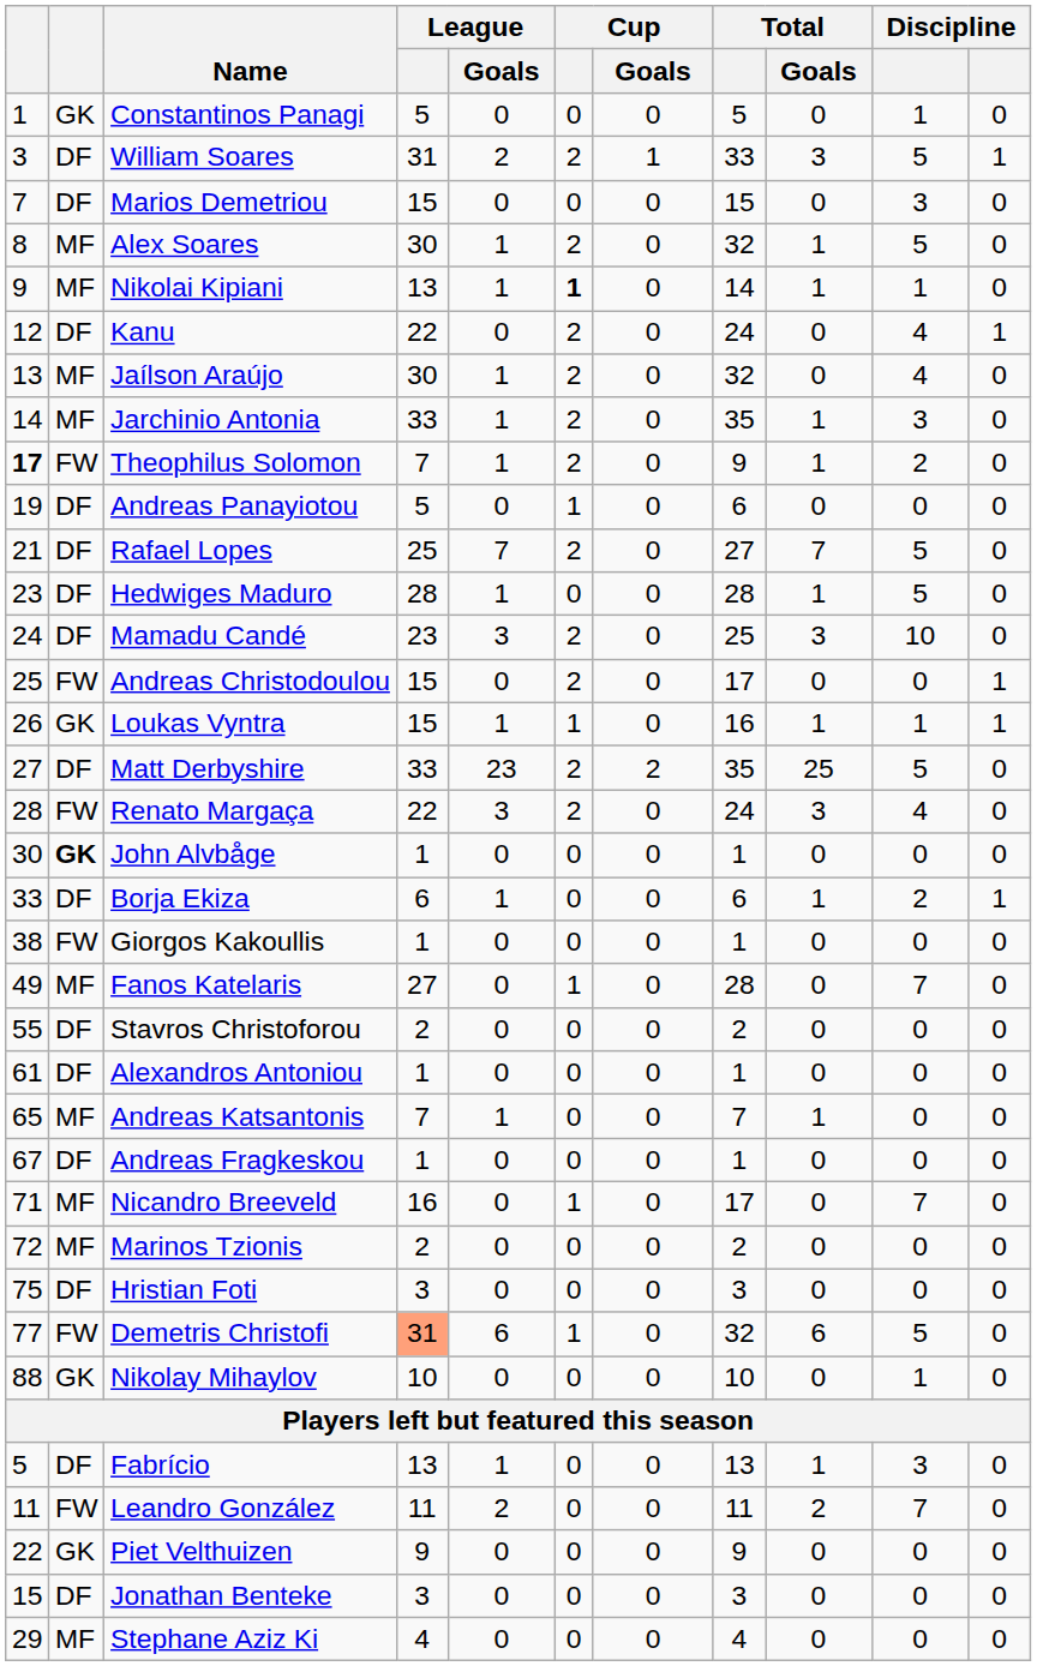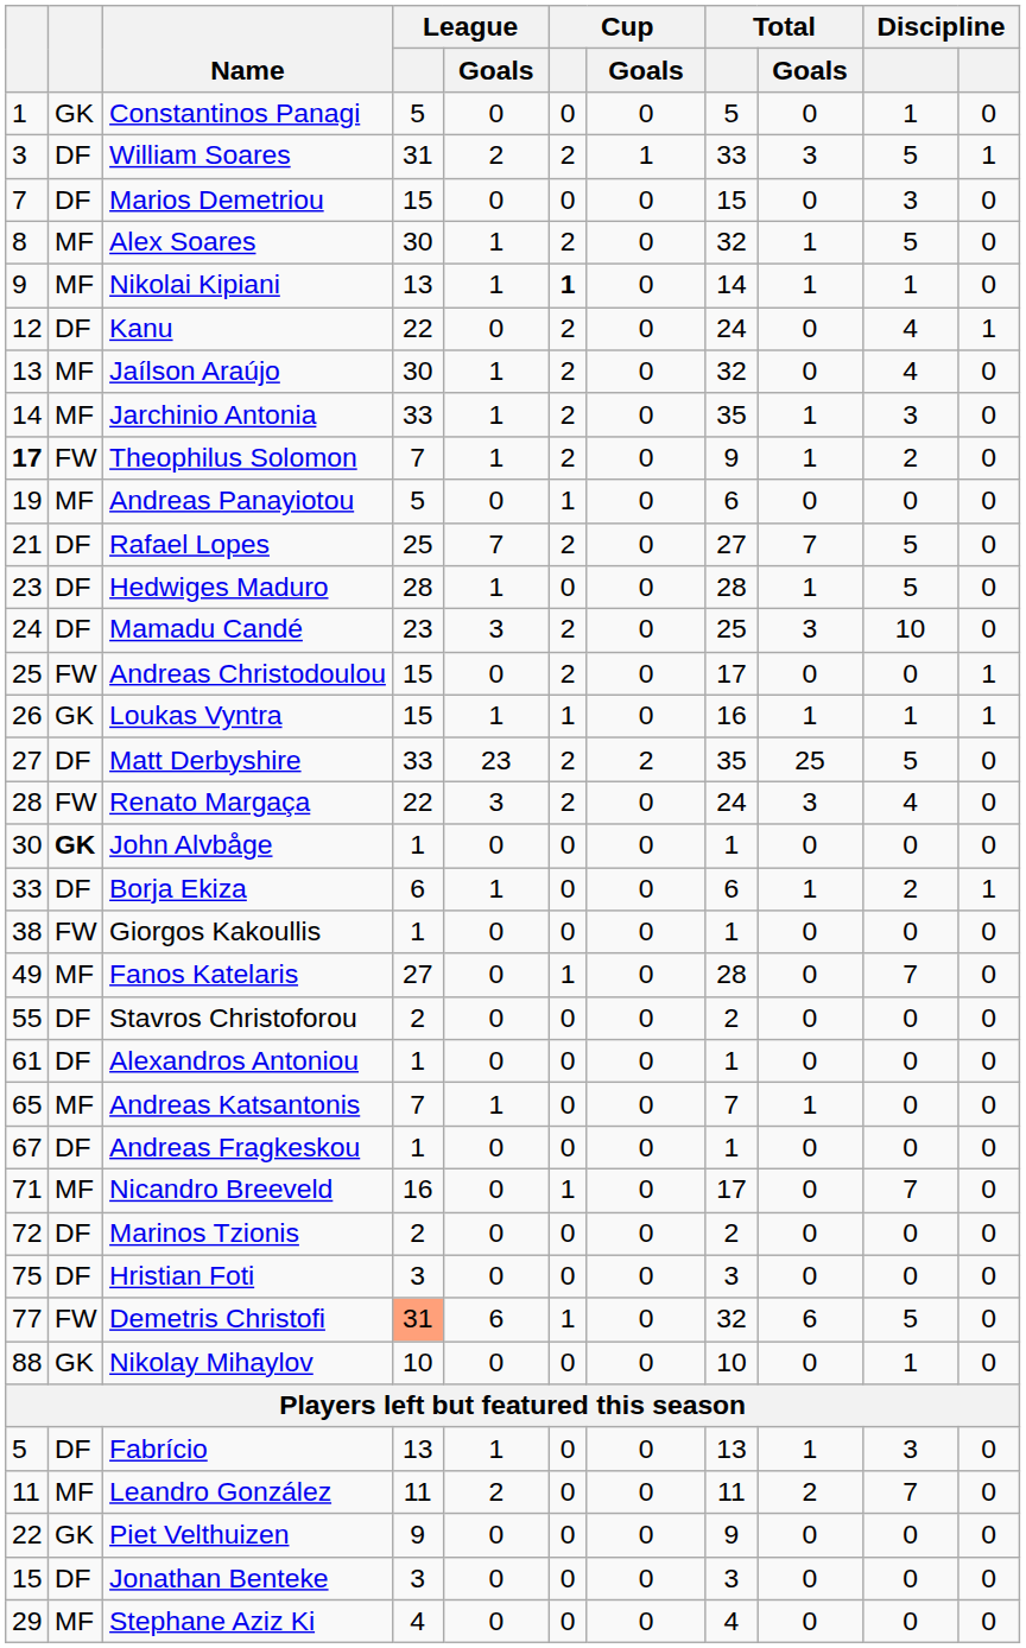 <table class="sortable wikitable mw-datatable plainrowheaders" style="text-align: center">
 <tr>
 <th rowspan="2"></th>
 <th rowspan="2"></th>
 <th rowspan="2" valign="bottom">Name</th>
 <th colspan="2" width="85">League</th>
 <th colspan="2" width="85">Cup</th>
 <th colspan="2" width="85">Total</th>
 <th colspan="2" width="85">Discipline</th>
 </tr>
 <tr>
 <th></th>
 <th>Goals</th>
 <th></th>
 <th>Goals</th>
 <th></th>
 <th>Goals</th>
 <th></th>
 <th></th>
 </tr>
 <tr>
 <td align="left">1</td>
 <td align="left">GK</td>
 <td align="left"> <a href='#'>Constantinos Panagi</a></td>
 <td>5</td>
 <td>0</td>
 <td>0</td>
 <td>0</td>
 <td>5</td>
 <td>0</td>
 <td>1</td>
 <td>0</td>
 </tr>
 <tr>
 <td align="left">3</td>
 <td align="left">DF</td>
 <td align="left"> <a href='#'>William Soares</a></td>
 <td>31</td>
 <td>2</td>
 <td>2</td>
 <td>1</td>
 <td>33</td>
 <td>3</td>
 <td>5</td>
 <td>1</td>
 </tr>
 <tr>
 <td align="left">7</td>
 <td align="left">DF</td>
 <td align="left"> <a href='#'>Marios Demetriou</a></td>
 <td>15</td>
 <td>0</td>
 <td>0</td>
 <td>0</td>
 <td>15</td>
 <td>0</td>
 <td>3</td>
 <td>0</td>
 </tr>
 <tr>
 <td align="left">8</td>
 <td align="left">MF</td>
 <td align="left"> <a href='#'>Alex Soares</a></td>
 <td>30</td>
 <td>1</td>
 <td>2</td>
 <td>0</td>
 <td>32</td>
 <td>1</td>
 <td>5</td>
 <td>0</td>
 </tr>
 <tr>
 <td align="left">9</td>
 <td align="left">MF</td>
 <td align="left"> <a href='#'>Nikolai Kipiani</a></td>
 <td>13</td>
 <td>1</td>
 <td><strong>1</strong></td>
 <td>0</td>
 <td>14</td>
 <td>1</td>
 <td>1</td>
 <td>0</td>
 </tr>
 <tr>
 <td align="left">12</td>
 <td align="left">DF</td>
 <td align="left"> <a href='#'>Kanu</a></td>
 <td>22</td>
 <td>0</td>
 <td>2</td>
 <td>0</td>
 <td>24</td>
 <td>0</td>
 <td>4</td>
 <td>1</td>
 </tr>
 <tr>
 <td align="left">13</td>
 <td align="left">MF</td>
 <td align="left"> <a href='#'>Jaílson Araújo</a></td>
 <td>30</td>
 <td>1</td>
 <td>2</td>
 <td>0</td>
 <td>32</td>
 <td>0</td>
 <td>4</td>
 <td>0</td>
 </tr>
 <tr>
 <td align="left">14</td>
 <td align="left">MF</td>
 <td align="left"> <a href='#'>Jarchinio Antonia</a></td>
 <td>33</td>
 <td>1</td>
 <td>2</td>
 <td>0</td>
 <td>35</td>
 <td>1</td>
 <td>3</td>
 <td>0</td>
 </tr>
 <tr>
 <td align="left"><strong>17</strong></td>
 <td align="left">FW</td>
 <td align="left"> <a href='#'>Theophilus Solomon</a></td>
 <td>7</td>
 <td>1</td>
 <td>2</td>
 <td>0</td>
 <td>9</td>
 <td>1</td>
 <td>2</td>
 <td>0</td>
 </tr>
 <tr>
 <td align="left">19</td>
-<td align="left">DF</td>
+<td align="left">MF</td>
 <td align="left"> <a href='#'>Andreas Panayiotou</a></td>
 <td>5</td>
 <td>0</td>
 <td>1</td>
 <td>0</td>
 <td>6</td>
 <td>0</td>
 <td>0</td>
 <td>0</td>
 </tr>
 <tr>
 <td align="left">21</td>
 <td align="left">DF</td>
 <td align="left"> <a href='#'>Rafael Lopes</a></td>
 <td>25</td>
 <td>7</td>
 <td>2</td>
 <td>0</td>
 <td>27</td>
 <td>7</td>
 <td>5</td>
 <td>0</td>
 </tr>
 <tr>
 <td align="left">23</td>
 <td align="left">DF</td>
 <td align="left"> <a href='#'>Hedwiges Maduro</a></td>
 <td>28</td>
 <td>1</td>
 <td>0</td>
 <td>0</td>
 <td>28</td>
 <td>1</td>
 <td>5</td>
 <td>0</td>
 </tr>
 <tr>
 <td align="left">24</td>
 <td align="left">DF</td>
 <td align="left"> <a href='#'>Mamadu Candé</a></td>
 <td>23</td>
 <td>3</td>
 <td>2</td>
 <td>0</td>
 <td>25</td>
 <td>3</td>
 <td>10</td>
 <td>0</td>
 </tr>
 <tr>
 <td align="left">25</td>
 <td align="left">FW</td>
 <td align="left"> <a href='#'>Andreas Christodoulou</a></td>
 <td>15</td>
 <td>0</td>
 <td>2</td>
 <td>0</td>
 <td>17</td>
 <td>0</td>
 <td>0</td>
 <td>1</td>
 </tr>
 <tr>
 <td align="left">26</td>
 <td align="left">GK</td>
 <td align="left"> <a href='#'>Loukas Vyntra</a></td>
 <td>15</td>
 <td>1</td>
 <td>1</td>
 <td>0</td>
 <td>16</td>
 <td>1</td>
 <td>1</td>
 <td>1</td>
 </tr>
 <tr>
 <td align="left">27</td>
 <td align="left">DF</td>
 <td align="left"> <a href='#'>Matt Derbyshire</a></td>
 <td>33</td>
 <td>23</td>
 <td>2</td>
 <td>2</td>
 <td>35</td>
 <td>25</td>
 <td>5</td>
 <td>0</td>
 </tr>
 <tr>
 <td align="left">28</td>
 <td align="left">FW</td>
 <td align="left"> <a href='#'>Renato Margaça</a></td>
 <td>22</td>
 <td>3</td>
 <td>2</td>
 <td>0</td>
 <td>24</td>
 <td>3</td>
 <td>4</td>
 <td>0</td>
 </tr>
 <tr>
 <td align="left">30</td>
 <td align="left"><strong>GK</strong></td>
 <td align="left"> <a href='#'>John Alvbåge</a></td>
 <td>1</td>
 <td>0</td>
 <td>0</td>
 <td>0</td>
 <td>1</td>
 <td>0</td>
 <td>0</td>
 <td>0</td>
 </tr>
 <tr>
 <td align="left">33</td>
 <td align="left">DF</td>
 <td align="left"> <a href='#'>Borja Ekiza</a></td>
 <td>6</td>
 <td>1</td>
 <td>0</td>
 <td>0</td>
 <td>6</td>
 <td>1</td>
 <td>2</td>
 <td>1</td>
 </tr>
 <tr>
 <td align="left">38</td>
 <td align="left">FW</td>
 <td align="left"> Giorgos Kakoullis</td>
 <td>1</td>
 <td>0</td>
 <td>0</td>
 <td>0</td>
 <td>1</td>
 <td>0</td>
 <td>0</td>
 <td>0</td>
 </tr>
 <tr>
 <td align="left">49</td>
 <td align="left">MF</td>
 <td align="left"> <a href='#'>Fanos Katelaris</a></td>
 <td>27</td>
 <td>0</td>
 <td>1</td>
 <td>0</td>
 <td>28</td>
 <td>0</td>
 <td>7</td>
 <td>0</td>
 </tr>
 <tr>
 <td align="left">55</td>
 <td align="left">DF</td>
 <td align="left"> Stavros Christoforou</td>
 <td>2</td>
 <td>0</td>
 <td>0</td>
 <td>0</td>
 <td>2</td>
 <td>0</td>
 <td>0</td>
 <td>0</td>
 </tr>
 <tr>
 <td align="left">61</td>
 <td align="left">DF</td>
 <td align="left"> <a href='#'>Alexandros Antoniou</a></td>
 <td>1</td>
 <td>0</td>
 <td>0</td>
 <td>0</td>
 <td>1</td>
 <td>0</td>
 <td>0</td>
 <td>0</td>
 </tr>
 <tr>
 <td align="left">65</td>
 <td align="left">MF</td>
 <td align="left"> <a href='#'>Andreas Katsantonis</a></td>
 <td>7</td>
 <td>1</td>
 <td>0</td>
 <td>0</td>
 <td>7</td>
 <td>1</td>
 <td>0</td>
 <td>0</td>
 </tr>
 <tr>
 <td align="left">67</td>
 <td align="left">DF</td>
 <td align="left"> <a href='#'>Andreas Fragkeskou</a></td>
 <td>1</td>
 <td>0</td>
 <td>0</td>
 <td>0</td>
 <td>1</td>
 <td>0</td>
 <td>0</td>
 <td>0</td>
 </tr>
 <tr>
 <td align="left">71</td>
 <td align="left">MF</td>
 <td align="left"> <a href='#'>Nicandro Breeveld</a></td>
 <td>16</td>
 <td>0</td>
 <td>1</td>
 <td>0</td>
 <td>17</td>
 <td>0</td>
 <td>7</td>
 <td>0</td>
 </tr>
 <tr>
 <td align="left">72</td>
-<td align="left">MF</td>
+<td align="left">DF</td>
 <td align="left"> <a href='#'>Marinos Tzionis</a></td>
 <td>2</td>
 <td>0</td>
 <td>0</td>
 <td>0</td>
 <td>2</td>
 <td>0</td>
 <td>0</td>
 <td>0</td>
 </tr>
 <tr>
 <td align="left">75</td>
 <td align="left">DF</td>
 <td align="left"> <a href='#'>Hristian Foti</a></td>
 <td>3</td>
 <td>0</td>
 <td>0</td>
 <td>0</td>
 <td>3</td>
 <td>0</td>
 <td>0</td>
 <td>0</td>
 </tr>
 <tr>
 <td align="left">77</td>
 <td align="left">FW</td>
 <td align="left"> <a href='#'>Demetris Christofi</a></td>
 <td style="background: lightsalmon;">31</td>
 <td>6</td>
 <td>1</td>
 <td>0</td>
 <td>32</td>
 <td>6</td>
 <td>5</td>
 <td>0</td>
 </tr>
 <tr>
 <td align="left">88</td>
 <td align="left">GK</td>
 <td align="left"> <a href='#'>Nikolay Mihaylov</a></td>
 <td>10</td>
 <td>0</td>
 <td>0</td>
 <td>0</td>
 <td>10</td>
 <td>0</td>
 <td>1</td>
 <td>0</td>
 </tr>
 <tr>
 <th colspan="11">Players left but featured this season</th>
 </tr>
 <tr>
 <td align="left">5</td>
 <td align="left">DF</td>
 <td align="left"> <a href='#'>Fabrício</a></td>
 <td>13</td>
 <td>1</td>
 <td>0</td>
 <td>0</td>
 <td>13</td>
 <td>1</td>
 <td>3</td>
 <td>0</td>
 </tr>
 <tr>
 <td align="left">11</td>
-<td align="left">FW</td>
+<td align="left">MF</td>
 <td align="left"> <a href='#'>Leandro González</a></td>
 <td>11</td>
 <td>2</td>
 <td>0</td>
 <td>0</td>
 <td>11</td>
 <td>2</td>
 <td>7</td>
 <td>0</td>
 </tr>
 <tr>
 <td align="left">22</td>
 <td align="left">GK</td>
 <td align="left"> <a href='#'>Piet Velthuizen</a></td>
 <td>9</td>
 <td>0</td>
 <td>0</td>
 <td>0</td>
 <td>9</td>
 <td>0</td>
 <td>0</td>
 <td>0</td>
 </tr>
 <tr>
 <td align="left">15</td>
 <td align="left">DF</td>
 <td align="left"> <a href='#'>Jonathan Benteke</a></td>
 <td>3</td>
 <td>0</td>
 <td>0</td>
 <td>0</td>
 <td>3</td>
 <td>0</td>
 <td>0</td>
 <td>0</td>
 </tr>
 <tr>
 <td align="left">29</td>
 <td align="left">MF</td>
 <td align="left"> <a href='#'>Stephane Aziz Ki</a></td>
 <td>4</td>
 <td>0</td>
 <td>0</td>
 <td>0</td>
 <td>4</td>
 <td>0</td>
 <td>0</td>
 <td>0</td>
 </tr>
 </table>
